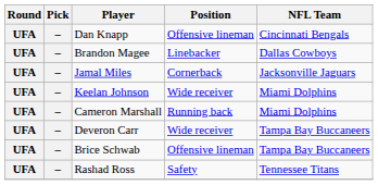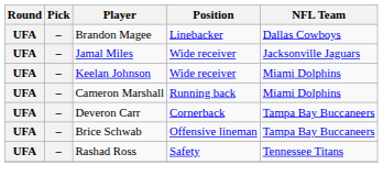 <table class="wikitable" style="font-size: 95%;">
 <tr>
 <th>Round</th>
 <th>Pick</th>
 <th>Player</th>
 <th>Position</th>
 <th>NFL Team</th>
-</tr>
-<tr>
-<th>UFA</th>
-<th>–</th>
-<td>Dan Knapp</td>
-<td><a href='#'>Offensive lineman</a></td>
-<td><a href='#'>Cincinnati Bengals</a></td>
 </tr>
 <tr>
 <th>UFA</th>
 <th>–</th>
 <td>Brandon Magee</td>
 <td><a href='#'>Linebacker</a></td>
 <td><a href='#'>Dallas Cowboys</a></td>
 </tr>
 <tr>
 <th>UFA</th>
 <th>–</th>
 <td><a href='#'>Jamal Miles</a></td>
-<td><a href='#'>Cornerback</a></td>
+<td><a href='#'>Wide receiver</a></td>
 <td><a href='#'>Jacksonville Jaguars</a></td>
 </tr>
 <tr>
 <th>UFA</th>
 <th>–</th>
 <td><a href='#'>Keelan Johnson</a></td>
 <td><a href='#'>Wide receiver</a></td>
 <td><a href='#'>Miami Dolphins</a></td>
 </tr>
 <tr>
 <th>UFA</th>
 <th>–</th>
 <td>Cameron Marshall</td>
 <td><a href='#'>Running back</a></td>
 <td><a href='#'>Miami Dolphins</a></td>
 </tr>
 <tr>
 <th>UFA</th>
 <th>–</th>
 <td>Deveron Carr</td>
-<td><a href='#'>Wide receiver</a></td>
+<td><a href='#'>Cornerback</a></td>
 <td><a href='#'>Tampa Bay Buccaneers</a></td>
 </tr>
 <tr>
 <th>UFA</th>
 <th>–</th>
 <td>Brice Schwab</td>
 <td><a href='#'>Offensive lineman</a></td>
 <td><a href='#'>Tampa Bay Buccaneers</a></td>
 </tr>
 <tr>
 <th>UFA</th>
 <th>–</th>
 <td>Rashad Ross</td>
 <td><a href='#'>Safety</a></td>
 <td><a href='#'>Tennessee Titans</a></td>
 </tr>
 <tr>
 </tr>
 </table>
